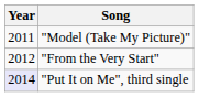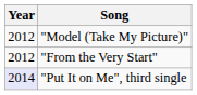 <table class="wikitable">
 <tr>
 <th>Year</th>
 <th>Song</th>
 </tr>
 <tr>
-<td>2011</td>
+<td>2012</td>
 <td>"Model (Take My Picture)"</td>
 </tr>
 <tr>
 <td>2012</td>
 <td>"From the Very Start"</td>
 </tr>
 <tr>
 <td style="background: lavender;">2014</td>
 <td>"Put It on Me", third single</td>
 </tr>
 </table>
